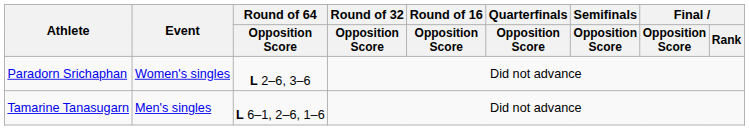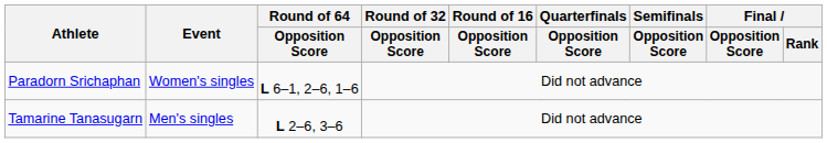 <table class=wikitable style="font-size:90%">
 <tr>
 <th rowspan="2">Athlete</th>
 <th rowspan="2">Event</th>
 <th>Round of 64</th>
 <th>Round of 32</th>
 <th>Round of 16</th>
 <th>Quarterfinals</th>
 <th>Semifinals</th>
 <th colspan=2>Final / </th>
 </tr>
 <tr style="font-size:95%">
 <th>Opposition<br>Score</th>
 <th>Opposition<br>Score</th>
 <th>Opposition<br>Score</th>
 <th>Opposition<br>Score</th>
 <th>Opposition<br>Score</th>
 <th>Opposition<br>Score</th>
 <th>Rank</th>
 </tr>
 <tr align=center>
 <td align=left><a href='#'>Paradorn Srichaphan</a></td>
 <td align=left><a href='#'>Women's singles</a></td>
-<td><br><strong>L</strong> 2–6, 3–6</td>
+<td><br><strong>L</strong> 6–1, 2–6, 1–6</td>
 <td colspan=6>Did not advance</td>
 </tr>
 <tr align=center>
 <td align=left><a href='#'>Tamarine Tanasugarn</a></td>
 <td align=left><a href='#'>Men's singles</a></td>
-<td><br><strong>L</strong> 6–1, 2–6, 1–6</td>
+<td><br><strong>L</strong> 2–6, 3–6</td>
 <td colspan=6>Did not advance</td>
 </tr>
 </table>
